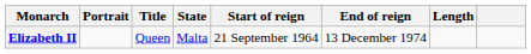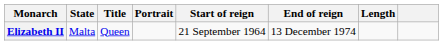 <table class="wikitable sortable">
 <tr>
 <th>Monarch</th>
+<th>State</th>
+<th>Title</th>
 <th>Portrait</th>
-<th>Title</th>
-<th>State</th>
 <th>Start of reign</th>
 <th>End of reign</th>
 <th>Length</th>
 <th class="unsortable" width=50px></th>
 </tr>
 <tr>
 <th><a href='#'>Elizabeth II</a></th>
+<td><a href='#'>Malta</a></td>
+<td><a href='#'>Queen</a></td>
 <td></td>
-<td><a href='#'>Queen</a></td>
-<td><a href='#'>Malta</a></td>
 <td>21 September 1964</td>
 <td>13 December 1974</td>
 <td></td>
 <td></td>
 </tr>
 </table>
